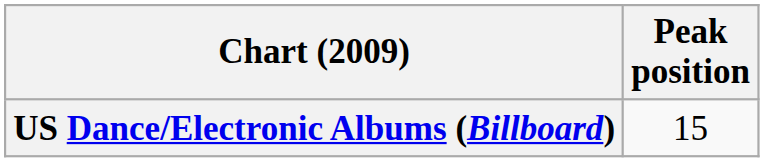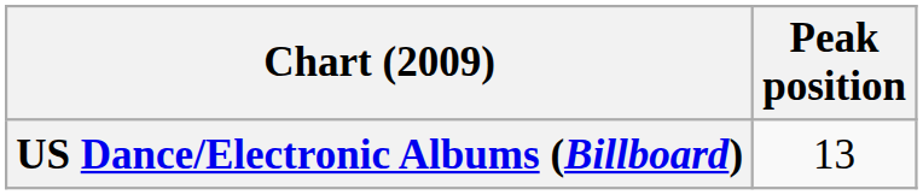 <table class="wikitable sortable plainrowheaders">
 <tr>
 <th>Chart (2009)</th>
 <th>Peak<br>position</th>
 </tr>
 <tr>
 <th scope="row">US <a href='#'>Dance/Electronic Albums</a> (<em><a href='#'>Billboard</a></em>)</th>
-<td align="center">15</td>
+<td align="center">13</td>
 </tr>
 </table>
